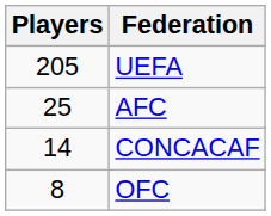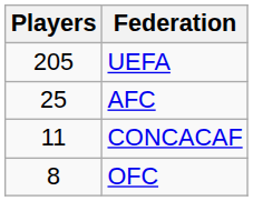 <table class="wikitable">
 <tr>
 <th>Players</th>
 <th>Federation</th>
 </tr>
 <tr>
 <td align="center">205</td>
 <td><a href='#'>UEFA</a></td>
 </tr>
 <tr>
 <td align="center">25</td>
 <td><a href='#'>AFC</a></td>
 </tr>
 <tr>
-<td align="center">14</td>
+<td align="center">11</td>
 <td><a href='#'>CONCACAF</a></td>
 </tr>
 <tr>
 <td align="center">8</td>
 <td><a href='#'>OFC</a></td>
 </tr>
 </table>
